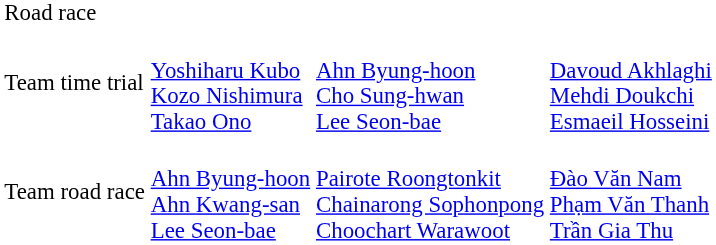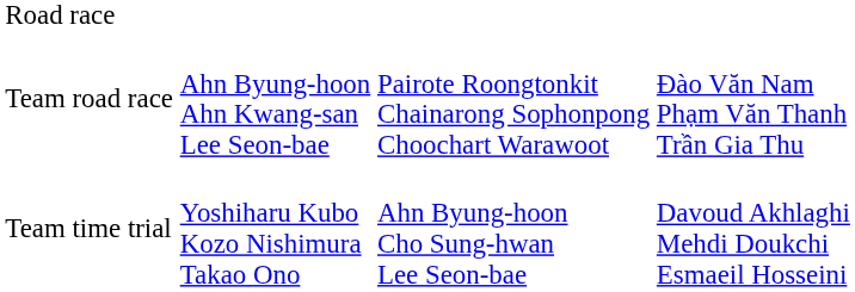 <table>
 <tr>
 <td>Road race</td>
 <td></td>
 <td></td>
 <td></td>
 </tr>
 <tr>
+<td>Team road race</td>
+<td><br><a href='#'>Ahn Byung-hoon</a><br><a href='#'>Ahn Kwang-san</a><br><a href='#'>Lee Seon-bae</a></td>
+<td><br><a href='#'>Pairote Roongtonkit</a><br><a href='#'>Chainarong Sophonpong</a><br><a href='#'>Choochart Warawoot</a></td>
+<td><br><a href='#'>Đào Văn Nam</a><br><a href='#'>Phạm Văn Thanh</a><br><a href='#'>Trần Gia Thu</a></td>
+</tr>
+<tr>
 <td>Team time trial</td>
 <td><br><a href='#'>Yoshiharu Kubo</a><br><a href='#'>Kozo Nishimura</a><br><a href='#'>Takao Ono</a></td>
 <td><br><a href='#'>Ahn Byung-hoon</a><br><a href='#'>Cho Sung-hwan</a><br><a href='#'>Lee Seon-bae</a></td>
 <td><br><a href='#'>Davoud Akhlaghi</a><br><a href='#'>Mehdi Doukchi</a><br><a href='#'>Esmaeil Hosseini</a></td>
 </tr>
-<tr>
-<td>Team road race</td>
-<td><br><a href='#'>Ahn Byung-hoon</a><br><a href='#'>Ahn Kwang-san</a><br><a href='#'>Lee Seon-bae</a></td>
-<td><br><a href='#'>Pairote Roongtonkit</a><br><a href='#'>Chainarong Sophonpong</a><br><a href='#'>Choochart Warawoot</a></td>
-<td><br><a href='#'>Đào Văn Nam</a><br><a href='#'>Phạm Văn Thanh</a><br><a href='#'>Trần Gia Thu</a></td>
-</tr>
 </table>
